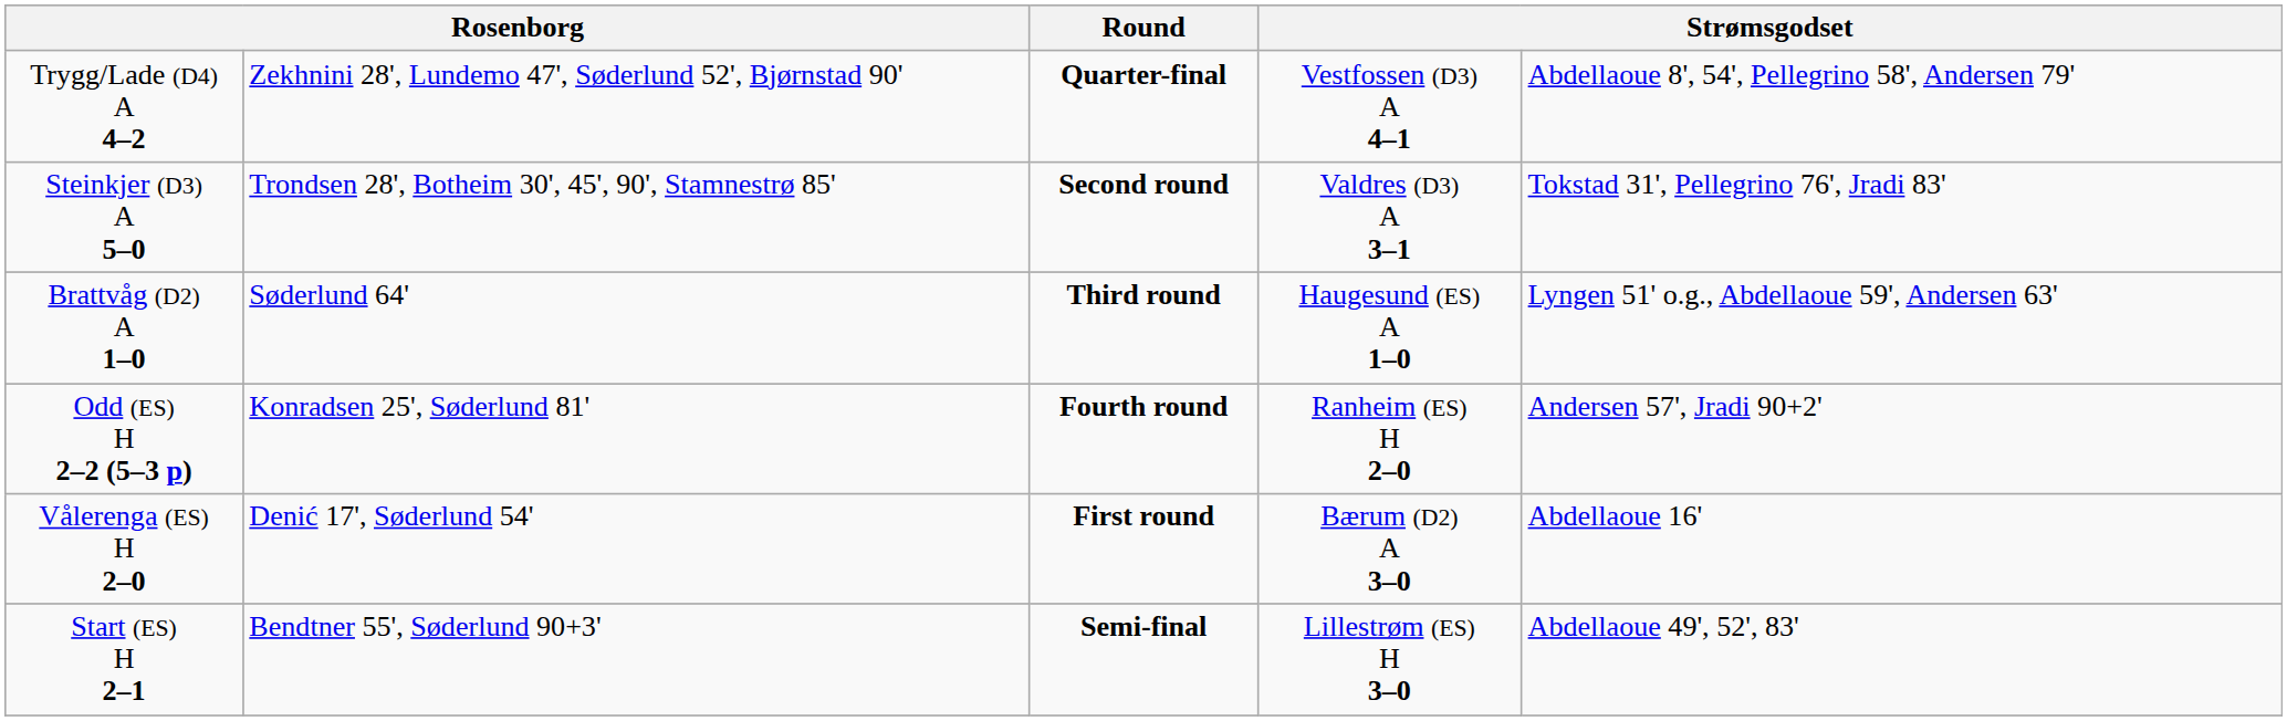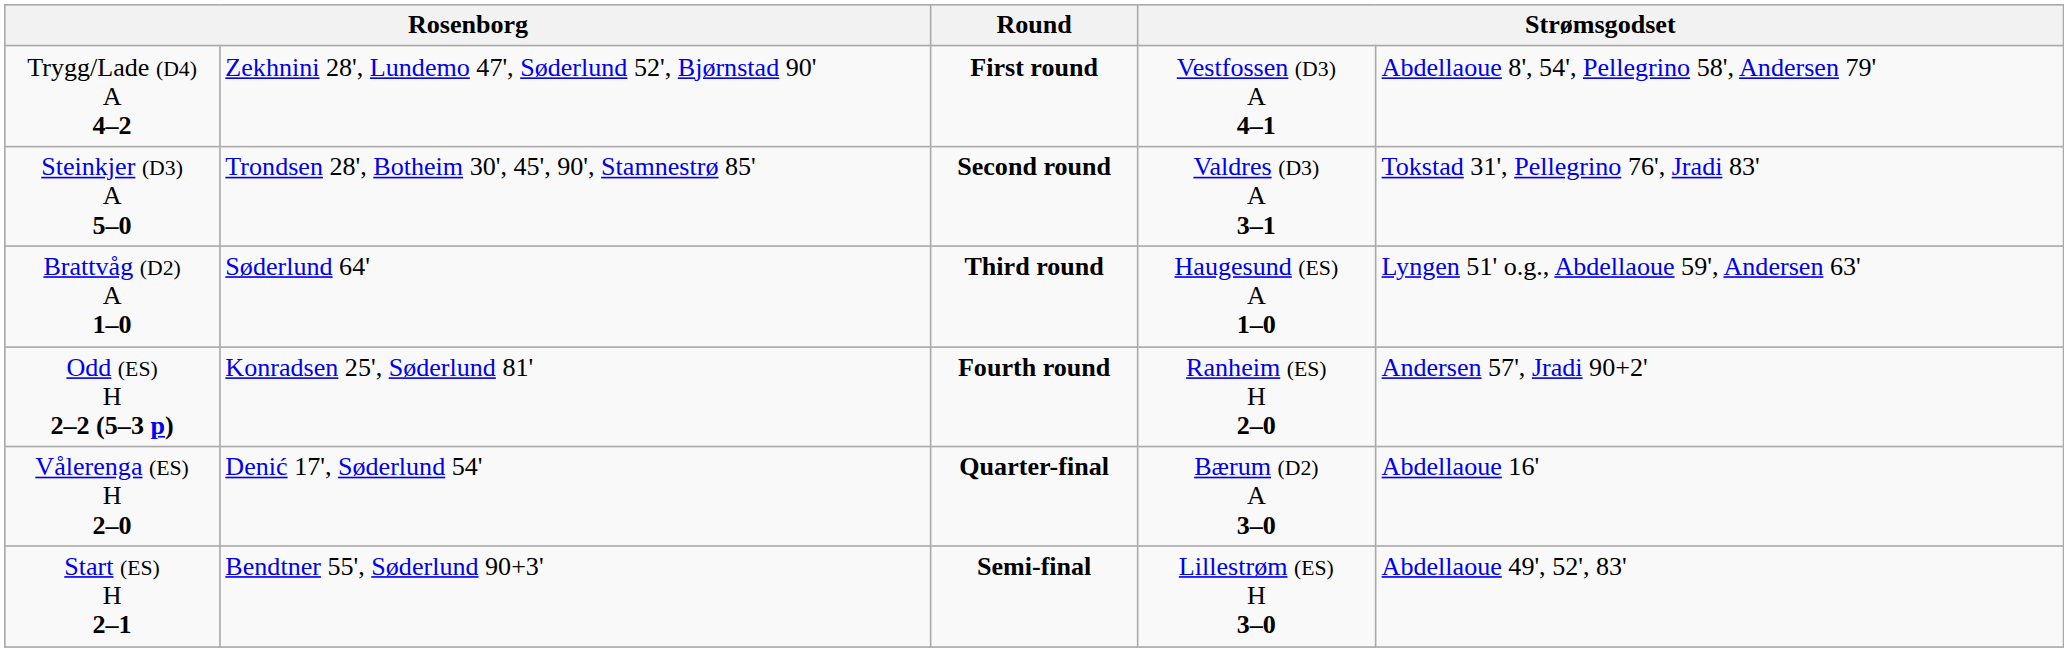 <table class=wikitable width=100% style="text-align:center">
 <tr valign=top>
 <th colspan=2 width=45%>Rosenborg</th>
 <th width=10%>Round</th>
 <th colspan=3 width=45%>Strømsgodset</th>
 </tr>
 <tr valign=top>
 <td>Trygg/Lade <small>(D4)</small><br>A<br><strong>4–2</strong></td>
 <td align=left><a href='#'>Zekhnini</a> 28', <a href='#'>Lundemo</a> 47', <a href='#'>Søderlund</a> 52', <a href='#'>Bjørnstad</a> 90'</td>
-<td><strong>Quarter-final</strong></td>
+<td><strong>First round</strong></td>
 <td><a href='#'>Vestfossen</a> <small>(D3)</small><br>A<br><strong>4–1</strong></td>
 <td align=left><a href='#'>Abdellaoue</a> 8', 54', <a href='#'>Pellegrino</a> 58', <a href='#'>Andersen</a> 79'</td>
 </tr>
 <tr valign=top>
 <td><a href='#'>Steinkjer</a> <small>(D3)</small><br>A<br><strong>5–0</strong></td>
 <td align=left><a href='#'>Trondsen</a> 28', <a href='#'>Botheim</a> 30', 45', 90', <a href='#'>Stamnestrø</a> 85'</td>
 <td><strong>Second round</strong></td>
 <td><a href='#'>Valdres</a> <small>(D3)</small><br>A<br><strong>3–1</strong></td>
 <td align=left><a href='#'>Tokstad</a> 31', <a href='#'>Pellegrino</a> 76', <a href='#'>Jradi</a> 83'</td>
 </tr>
 <tr valign=top>
 <td><a href='#'>Brattvåg</a> <small>(D2)</small><br>A<br><strong>1–0</strong></td>
 <td align=left><a href='#'>Søderlund</a> 64'</td>
 <td><strong>Third round</strong></td>
 <td><a href='#'>Haugesund</a> <small>(ES)</small><br>A<br><strong>1–0</strong></td>
 <td align=left><a href='#'>Lyngen</a> 51' o.g., <a href='#'>Abdellaoue</a> 59', <a href='#'>Andersen</a> 63'</td>
 </tr>
 <tr valign=top>
 <td><a href='#'>Odd</a> <small>(ES)</small><br>H<br><strong>2–2 (5–3 <a href='#'>p</a>)</strong></td>
 <td align=left><a href='#'>Konradsen</a> 25', <a href='#'>Søderlund</a> 81'</td>
 <td><strong>Fourth round</strong></td>
 <td><a href='#'>Ranheim</a> <small>(ES)</small><br>H<br><strong>2–0</strong></td>
 <td align=left><a href='#'>Andersen</a> 57', <a href='#'>Jradi</a> 90+2'</td>
 </tr>
 <tr valign=top>
 <td><a href='#'>Vålerenga</a> <small>(ES)</small><br>H<br><strong>2–0</strong></td>
 <td align=left><a href='#'>Denić</a> 17', <a href='#'>Søderlund</a> 54'</td>
-<td><strong>First round</strong></td>
+<td><strong>Quarter-final</strong></td>
 <td><a href='#'>Bærum</a> <small>(D2)</small><br>A<br><strong>3–0</strong></td>
 <td align=left><a href='#'>Abdellaoue</a> 16'</td>
 </tr>
 <tr valign=top>
 <td><a href='#'>Start</a> <small>(ES)</small><br>H<br><strong>2–1</strong></td>
 <td align=left><a href='#'>Bendtner</a> 55', <a href='#'>Søderlund</a> 90+3'</td>
 <td><strong>Semi-final</strong></td>
 <td><a href='#'>Lillestrøm</a> <small>(ES)</small><br>H<br><strong>3–0</strong></td>
 <td align=left><a href='#'>Abdellaoue</a> 49', 52', 83'</td>
 </tr>
 </table>
